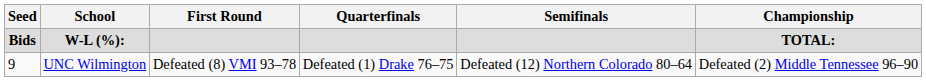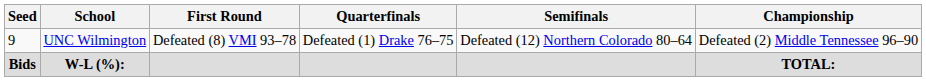 <table class="sortable wikitable" style="white-space:nowrap; font-size:90%;">
 <tr>
 <th>Seed</th>
 <th>School</th>
 <th>First Round</th>
 <th>Quarterfinals</th>
 <th>Semifinals</th>
 <th>Championship</th>
 </tr>
+<tr>
+<td>9</td>
+<td><a href='#'>UNC Wilmington</a></td>
+<td>Defeated (8) <a href='#'>VMI</a> 93–78</td>
+<td>Defeated (1) <a href='#'>Drake</a> 76–75</td>
+<td>Defeated (12) <a href='#'>Northern Colorado</a> 80–64</td>
+<td>Defeated (2) <a href='#'>Middle Tennessee</a> 96–90</td>
+</tr>
 <tr class="sortbottom"  style="text-align:center; background:#ddd;">
 <td><strong> Bids</strong></td>
 <td><strong>W-L (%):</strong></td>
 <td></td>
 <td></td>
 <td></td>
 <td><strong>TOTAL:</strong> </td>
 </tr>
-<tr>
-<td>9</td>
-<td><a href='#'>UNC Wilmington</a></td>
-<td>Defeated (8) <a href='#'>VMI</a> 93–78</td>
-<td>Defeated (1) <a href='#'>Drake</a> 76–75</td>
-<td>Defeated (12) <a href='#'>Northern Colorado</a> 80–64</td>
-<td>Defeated (2) <a href='#'>Middle Tennessee</a> 96–90</td>
-</tr>
 </table>
